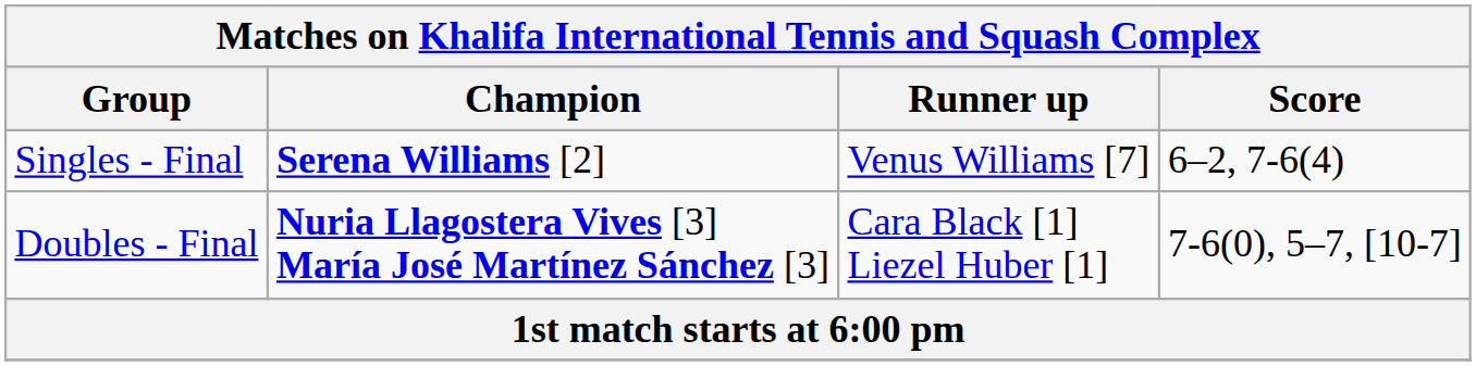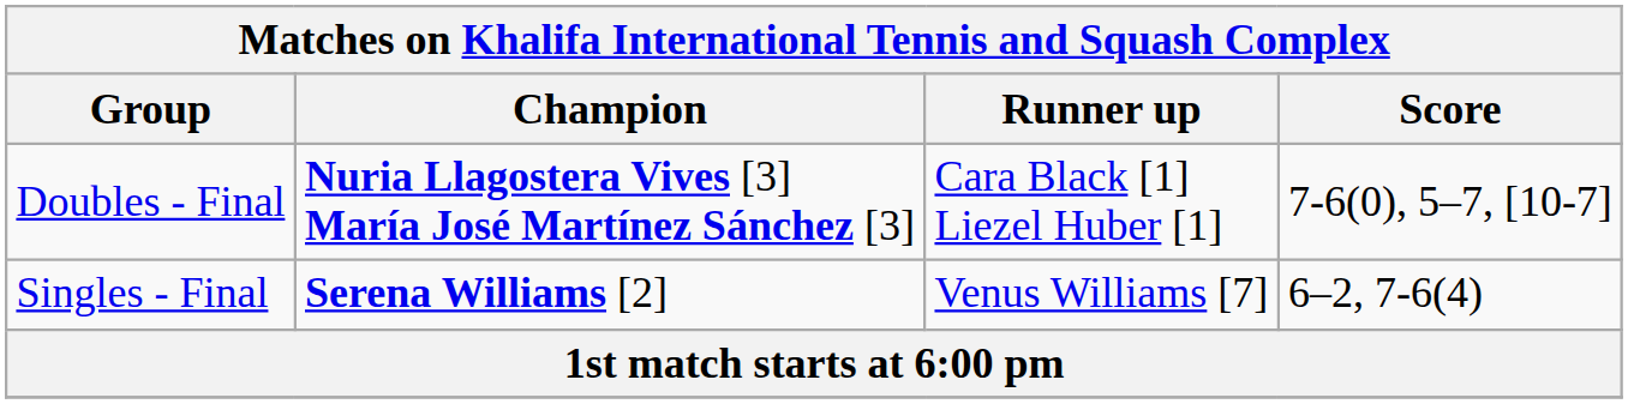 <table class="wikitable collapsible uncollapsed">
 <tr>
 <th colspan=4><strong>Matches on <a href='#'>Khalifa International Tennis and Squash Complex</a></strong></th>
 </tr>
 <tr>
 <th>Group</th>
 <th>Champion</th>
 <th>Runner up</th>
 <th>Score</th>
 </tr>
 <tr align=left>
+<td><a href='#'>Doubles - Final</a></td>
+<td> <strong><a href='#'>Nuria Llagostera Vives</a></strong> [3]<br> <strong><a href='#'>María José Martínez Sánchez</a></strong> [3]</td>
+<td> <a href='#'>Cara Black</a> [1]<br> <a href='#'>Liezel Huber</a> [1]</td>
+<td>7-6(0), 5–7, [10-7]</td>
+</tr>
+<tr align=left>
 <td><a href='#'>Singles - Final</a></td>
 <td> <strong><a href='#'>Serena Williams</a></strong> [2]</td>
 <td> <a href='#'>Venus Williams</a> [7]</td>
 <td>6–2, 7-6(4)</td>
-</tr>
-<tr align=left>
-<td><a href='#'>Doubles - Final</a></td>
-<td> <strong><a href='#'>Nuria Llagostera Vives</a></strong> [3]<br> <strong><a href='#'>María José Martínez Sánchez</a></strong> [3]</td>
-<td> <a href='#'>Cara Black</a> [1]<br> <a href='#'>Liezel Huber</a> [1]</td>
-<td>7-6(0), 5–7, [10-7]</td>
 </tr>
 <tr align=center>
 <th colspan=4>1st match starts at 6:00 pm</th>
 </tr>
 <tr>
 </tr>
 </table>
